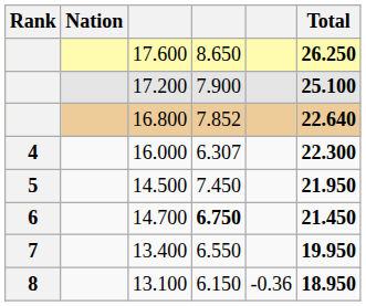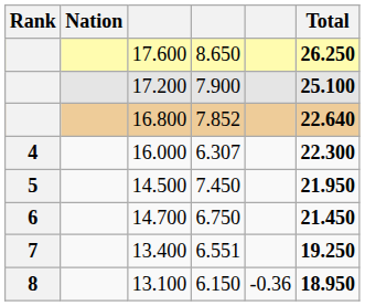 <table class="wikitable sortable" style="text-align:center; font-size:90%">
 <tr>
 <th scope="col">Rank</th>
 <th scope="col">Nation</th>
 <th scope="col"></th>
 <th scope="col"></th>
 <th scope="col"></th>
 <th scope="col">Total</th>
 </tr>
 <tr bgcolor="fffcaf">
 <th scope="row"></th>
 <td align="left"></td>
 <td>17.600</td>
 <td>8.650</td>
 <td></td>
 <td><strong>26.250</strong></td>
 </tr>
 <tr bgcolor="e5e5e5">
 <th scope="row"></th>
 <td align="left"></td>
 <td>17.200</td>
 <td>7.900</td>
 <td></td>
 <td><strong>25.100</strong></td>
 </tr>
 <tr bgcolor="eecc99">
 <th scope="row"></th>
 <td align="left"></td>
 <td>16.800</td>
 <td>7.852</td>
 <td></td>
 <td><strong>22.640</strong></td>
 </tr>
 <tr>
 <th scope="row">4</th>
 <td align="left"></td>
 <td>16.000</td>
 <td>6.307</td>
 <td></td>
 <td><strong>22.300</strong></td>
 </tr>
 <tr>
 <th scope="row">5</th>
 <td align="left"></td>
 <td>14.500</td>
 <td>7.450</td>
 <td></td>
 <td><strong>21.950</strong></td>
 </tr>
 <tr>
 <th scope="row">6</th>
 <td align="left"></td>
 <td>14.700</td>
-<td><strong>6.750</strong></td>
+<td>6.750</td>
 <td></td>
 <td><strong>21.450</strong></td>
 </tr>
 <tr>
 <th scope="row">7</th>
 <td align="left"></td>
 <td>13.400</td>
-<td>6.550</td>
+<td>6.551</td>
 <td></td>
-<td><strong>19.950</strong></td>
+<td><strong>19.250</strong></td>
 </tr>
 <tr>
 <th scope="row">8</th>
 <td align="left"></td>
 <td>13.100</td>
 <td>6.150</td>
 <td>-0.36</td>
 <td><strong>18.950</strong></td>
 </tr>
 </table>
